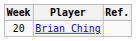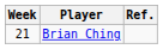 <table class="wikitable">
 <tr>
 <th>Week</th>
 <th>Player</th>
 <th>Ref.</th>
 </tr>
 <tr>
-<td align="center">20</td>
+<td align="center">21</td>
 <td> <a href='#'>Brian Ching</a></td>
 <td></td>
 </tr>
 </table>
